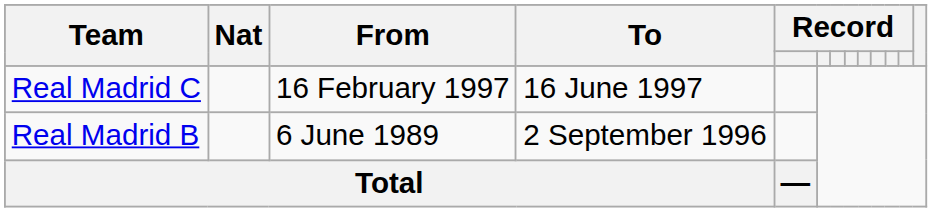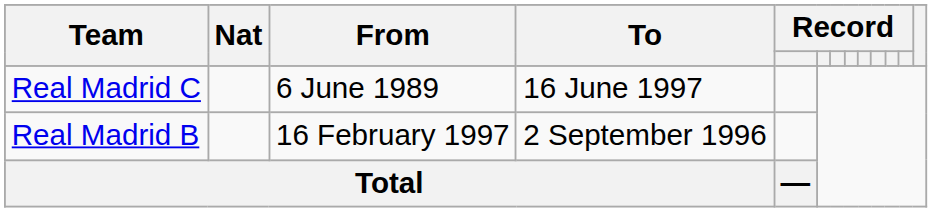 <table class="wikitable" style="text-align: center">
 <tr>
 <th rowspan="2">Team</th>
 <th rowspan="2">Nat</th>
 <th rowspan="2">From</th>
 <th rowspan="2">To</th>
 <th colspan="8">Record</th>
 <th rowspan=2></th>
 </tr>
 <tr>
 <th></th>
 <th></th>
 <th></th>
 <th></th>
 <th></th>
 <th></th>
 <th></th>
 <th></th>
 </tr>
 <tr>
 <td align="left"><a href='#'>Real Madrid C</a></td>
 <td></td>
-<td align=left>16 February 1997</td>
+<td align=left>6 June 1989</td>
 <td align=left>16 June 1997<br></td>
 <td></td>
 </tr>
 <tr>
 <td align="left"><a href='#'>Real Madrid B</a></td>
 <td></td>
-<td align=left>6 June 1989</td>
+<td align=left>16 February 1997</td>
 <td align=left>2 September 1996<br></td>
 <td></td>
 </tr>
 <tr>
 <th colspan="4">Total<br></th>
 <th>—</th>
 </tr>
 </table>
